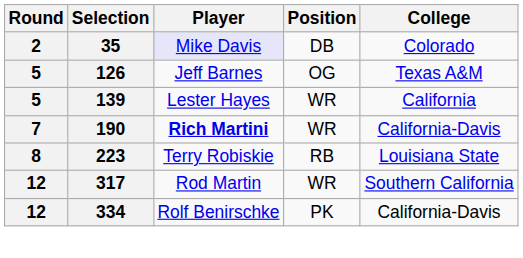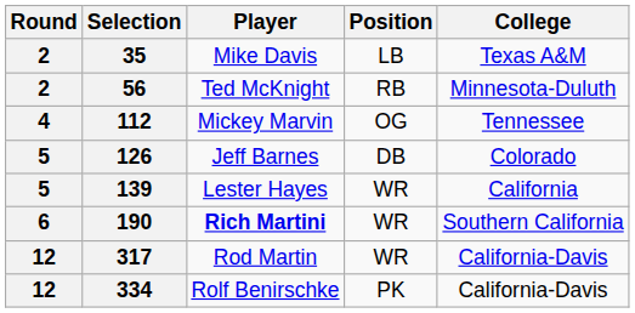 <table class="wikitable" style="text-align:center">
 <tr>
 <th>Round</th>
 <th>Selection</th>
 <th>Player</th>
 <th>Position</th>
 <th>College</th>
 </tr>
 <tr>
 <th>2</th>
 <th align=center>35</th>
-<td style="background: lavender;"><a href='#'>Mike Davis</a></td>
-<td align=center>DB</td>
-<td><a href='#'>Colorado</a></td>
+<td><a href='#'>Mike Davis</a></td>
+<td align=center>LB</td>
+<td><a href='#'>Texas A&M</a></td>
+</tr>
+<tr>
+<th align=center>2</th>
+<th align=center>56</th>
+<td><a href='#'>Ted McKnight</a></td>
+<td align=center>RB</td>
+<td><a href='#'>Minnesota-Duluth</a></td>
+</tr>
+<tr>
+<th align=center>4</th>
+<th align=center>112</th>
+<td><a href='#'>Mickey Marvin</a></td>
+<td align=center>OG</td>
+<td><a href='#'>Tennessee</a></td>
 </tr>
 <tr>
 <th align=center>5</th>
 <th align=center>126</th>
 <td><a href='#'>Jeff Barnes</a></td>
-<td align=center>OG</td>
-<td><a href='#'>Texas A&M</a></td>
+<td align=center>DB</td>
+<td><a href='#'>Colorado</a></td>
 </tr>
 <tr>
 <th align=center>5</th>
 <th align=center>139</th>
 <td><a href='#'>Lester Hayes</a></td>
 <td align=center>WR</td>
 <td><a href='#'>California</a></td>
 </tr>
 <tr>
-<th align=center>7</th>
+<th align=center>6</th>
 <th align=center>190</th>
 <td><strong><a href='#'>Rich Martini</a></strong></td>
 <td align=center>WR</td>
-<td><a href='#'>California-Davis</a></td>
-</tr>
-<tr>
-<th align=center>8</th>
-<th align=center>223</th>
-<td><a href='#'>Terry Robiskie</a></td>
-<td align=center>RB</td>
-<td><a href='#'>Louisiana State</a></td>
+<td><a href='#'>Southern California</a></td>
 </tr>
 <tr>
 <th align=center>12</th>
 <th align=center>317</th>
 <td><a href='#'>Rod Martin</a></td>
 <td align=center>WR</td>
-<td><a href='#'>Southern California</a></td>
+<td><a href='#'>California-Davis</a></td>
 </tr>
 <tr>
 <th align=center>12</th>
 <th align=center>334</th>
 <td><a href='#'>Rolf Benirschke</a></td>
 <td align=center>PK</td>
 <td>California-Davis</td>
 </tr>
 </table>
